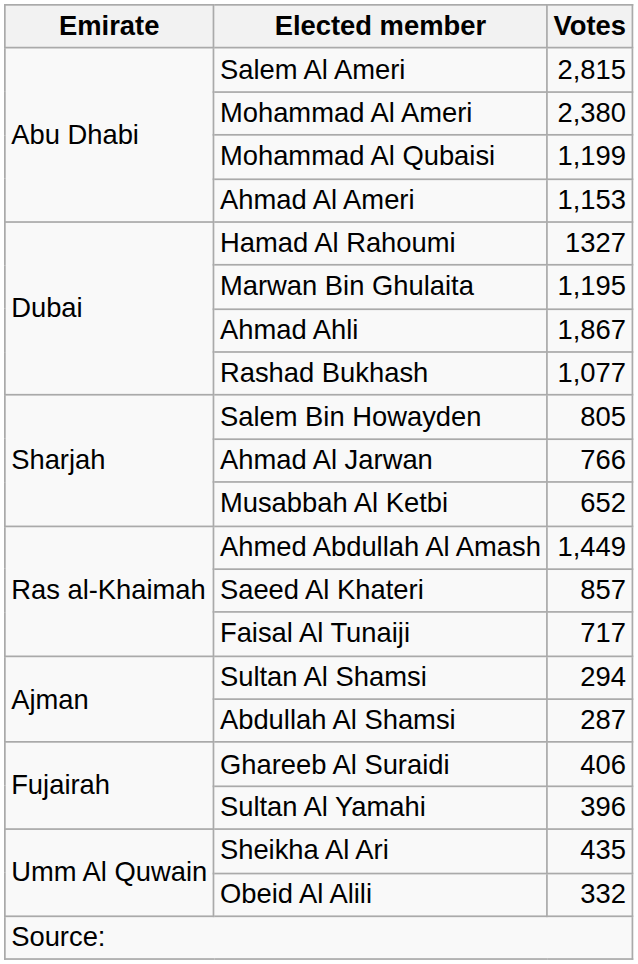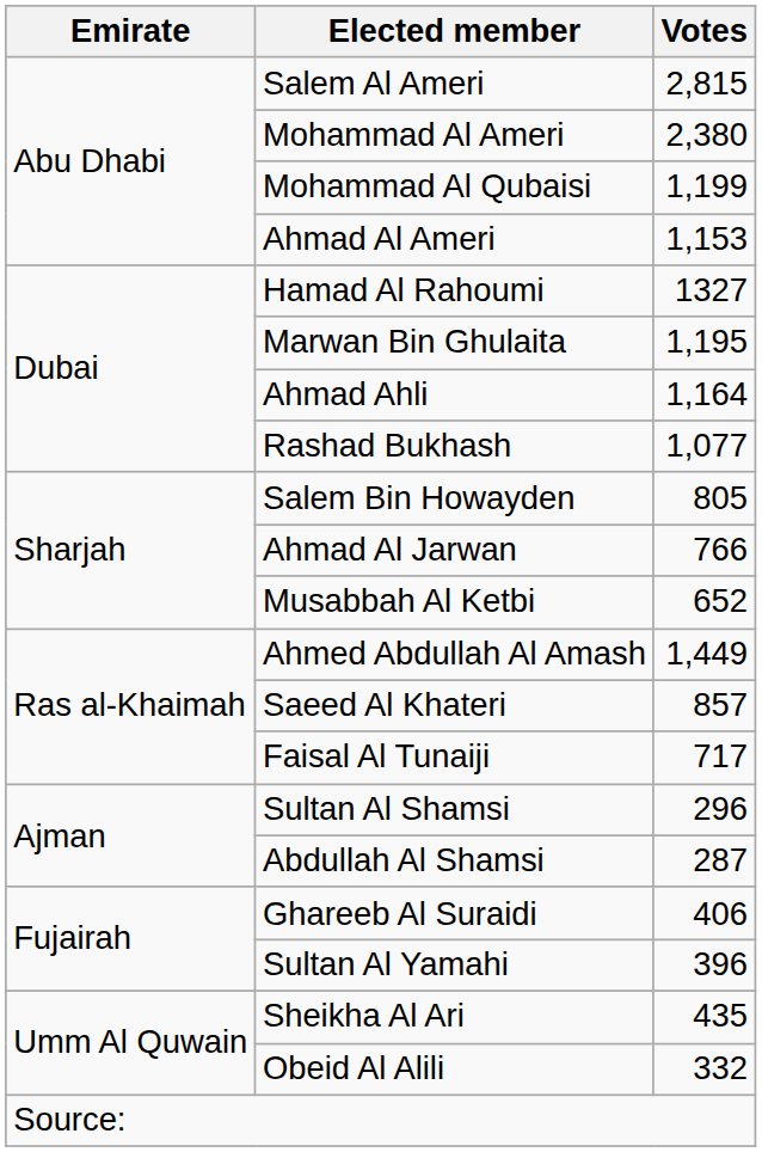 <table class=wikitable>
 <tr>
 <th>Emirate</th>
 <th>Elected member</th>
 <th>Votes</th>
 </tr>
 <tr>
 <td rowspan=4>Abu Dhabi</td>
 <td>Salem Al Ameri</td>
 <td align=right>2,815</td>
 </tr>
 <tr>
 <td>Mohammad Al Ameri</td>
 <td align=right>2,380</td>
 </tr>
 <tr>
 <td>Mohammad Al Qubaisi</td>
 <td align=right>1,199</td>
 </tr>
 <tr>
 <td>Ahmad Al Ameri</td>
 <td align=right>1,153</td>
 </tr>
 <tr>
 <td rowspan=4>Dubai</td>
 <td>Hamad Al Rahoumi</td>
 <td align=right>1327</td>
 </tr>
 <tr>
 <td>Marwan Bin Ghulaita</td>
 <td align=right>1,195</td>
 </tr>
 <tr>
 <td>Ahmad Ahli</td>
-<td align=right>1,867</td>
+<td align=right>1,164</td>
 </tr>
 <tr>
 <td>Rashad Bukhash</td>
 <td align=right>1,077</td>
 </tr>
 <tr>
 <td rowspan=3>Sharjah</td>
 <td>Salem Bin Howayden</td>
 <td align=right>805</td>
 </tr>
 <tr>
 <td>Ahmad Al Jarwan</td>
 <td align=right>766</td>
 </tr>
 <tr>
 <td>Musabbah Al Ketbi</td>
 <td align=right>652</td>
 </tr>
 <tr>
 <td rowspan=3>Ras al-Khaimah</td>
 <td>Ahmed Abdullah Al Amash</td>
 <td align=right>1,449</td>
 </tr>
 <tr>
 <td>Saeed Al Khateri</td>
 <td align=right>857</td>
 </tr>
 <tr>
 <td>Faisal Al Tunaiji</td>
 <td align=right>717</td>
 </tr>
 <tr>
 <td rowspan=2>Ajman</td>
 <td>Sultan Al Shamsi</td>
-<td align=right>294</td>
+<td align=right>296</td>
 </tr>
 <tr>
 <td>Abdullah Al Shamsi</td>
 <td align=right>287</td>
 </tr>
 <tr>
 <td rowspan=2>Fujairah</td>
 <td>Ghareeb Al Suraidi</td>
 <td align=right>406</td>
 </tr>
 <tr>
 <td>Sultan Al Yamahi</td>
 <td align=right>396</td>
 </tr>
 <tr>
 <td rowspan=2>Umm Al Quwain</td>
 <td>Sheikha Al Ari</td>
 <td align=right>435</td>
 </tr>
 <tr>
 <td>Obeid Al Alili</td>
 <td align=right>332</td>
 </tr>
 <tr>
 <td colspan=3>Source: </td>
 </tr>
 </table>
